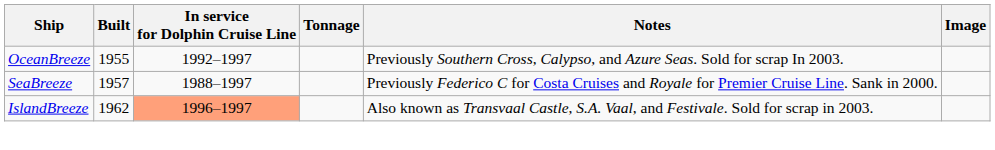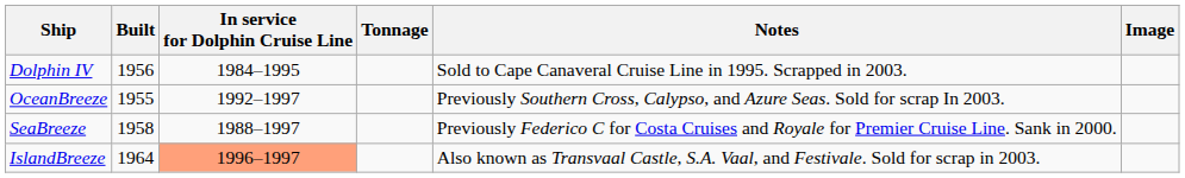 <table class="wikitable">
 <tr>
 <th>Ship</th>
 <th>Built</th>
 <th>In service<br>for Dolphin Cruise Line</th>
 <th>Tonnage</th>
 <th>Notes</th>
 <th>Image</th>
+</tr>
+<tr>
+<td><em><a href='#'>Dolphin IV</a></em></td>
+<td style="text-align:Center;">1956</td>
+<td style="text-align:Center;">1984–1995</td>
+<td style="text-align:Center;"></td>
+<td>Sold to Cape Canaveral Cruise Line in 1995.  Scrapped in 2003.</td>
+<td></td>
 </tr>
 <tr>
 <td><em><a href='#'>OceanBreeze</a></em></td>
 <td align="Center">1955</td>
 <td style="text-align:Center;">1992–1997</td>
 <td style="text-align:Center;"></td>
 <td>Previously <em>Southern Cross</em>, <em>Calypso</em>, and <em>Azure Seas</em>. Sold for scrap In 2003.</td>
 <td></td>
 </tr>
 <tr>
 <td><em><a href='#'>SeaBreeze</a></em></td>
-<td align="Center">1957</td>
+<td align="Center">1958</td>
 <td style="text-align:Center;">1988–1997</td>
 <td style="text-align:Center;"></td>
 <td>Previously <em>Federico C</em> for <a href='#'>Costa Cruises</a> and <em>Royale</em> for <a href='#'>Premier Cruise Line</a>. Sank in 2000.</td>
 <td></td>
 </tr>
 <tr>
 <td><em><a href='#'>IslandBreeze</a></em></td>
-<td align="Center">1962</td>
+<td align="Center">1964</td>
 <td style="background: lightsalmon; text-align:Center;">1996–1997</td>
 <td style="text-align:Center;"></td>
 <td>Also known as <em>Transvaal Castle</em>, <em>S.A. Vaal</em>, and <em>Festivale</em>. Sold for scrap in 2003.</td>
 <td></td>
 </tr>
 </table>
